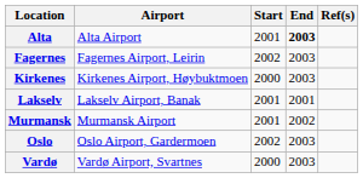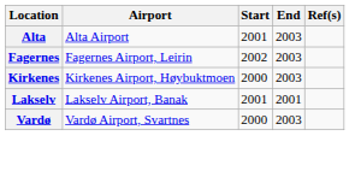 <table class="wikitable plainrowheaders sortable">
 <tr>
 <th scope=col>Location</th>
 <th scope=col>Airport</th>
 <th scope=col>Start</th>
 <th scope=col>End</th>
 <th scope=col class=unsortable>Ref(s)</th>
 </tr>
 <tr>
 <th scope=row><a href='#'>Alta</a></th>
 <td><a href='#'>Alta Airport</a></td>
 <td>2001</td>
-<td><strong>2003</strong></td>
+<td>2003</td>
 <td align=center></td>
 </tr>
 <tr>
 <th scope=row><a href='#'>Fagernes</a></th>
 <td><a href='#'>Fagernes Airport, Leirin</a></td>
 <td>2002</td>
 <td>2003</td>
 <td align=center></td>
 </tr>
 <tr>
 <th scope=row><a href='#'>Kirkenes</a></th>
 <td><a href='#'>Kirkenes Airport, Høybuktmoen</a></td>
 <td>2000</td>
 <td>2003</td>
 <td align=center></td>
 </tr>
 <tr>
 <th scope=row><a href='#'>Lakselv</a></th>
 <td><a href='#'>Lakselv Airport, Banak</a></td>
 <td>2001</td>
 <td>2001</td>
 <td align=center></td>
 </tr>
 <tr>
-<th scope=row><a href='#'>Murmansk</a></th>
-<td><a href='#'>Murmansk Airport</a></td>
-<td>2001</td>
-<td>2002</td>
-<td align=center></td>
-</tr>
-<tr>
-<th scope=row><a href='#'>Oslo</a></th>
-<td><a href='#'>Oslo Airport, Gardermoen</a></td>
-<td>2002</td>
-<td>2003</td>
-<td align=center></td>
-</tr>
-<tr>
 <th scope=row><a href='#'>Vardø</a></th>
 <td><a href='#'>Vardø Airport, Svartnes</a></td>
 <td>2000</td>
 <td>2003</td>
 <td align=center></td>
 </tr>
 </table>
